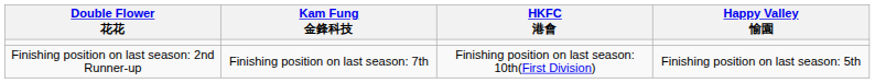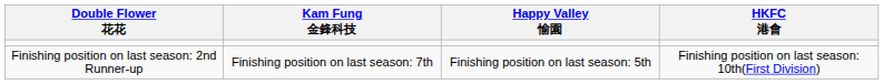 <table class="wikitable" align=center width=90%>
 <tr>
 <th width=25%><a href='#'>Double Flower</a><br>花花</th>
 <th width=25%><a href='#'>Kam Fung</a><br>金鋒科技</th>
+<th width=25%><a href='#'>Happy Valley</a><br>愉園</th>
 <th width=25%><a href='#'>HKFC</a><br>港會</th>
-<th width=25%><a href='#'>Happy Valley</a><br>愉園</th>
 </tr>
 <tr>
 <td align=center></td>
 <td align=center></td>
 <td align=center></td>
 <td align=center></td>
 </tr>
 <tr>
 <td align=center>Finishing position on last season: 2nd Runner-up</td>
 <td align=center>Finishing position on last season: 7th</td>
+<td align=center>Finishing position on last season: 5th</td>
 <td align=center>Finishing position on last season: 10th(<a href='#'>First Division</a>)</td>
-<td align=center>Finishing position on last season: 5th</td>
 </tr>
 </table>
